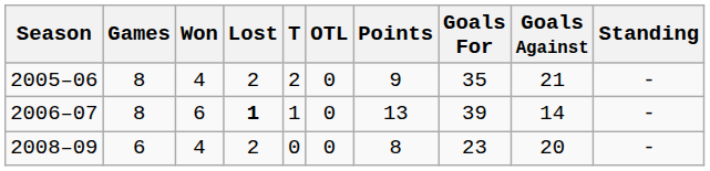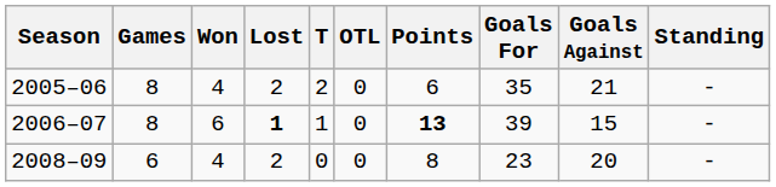 <table class="wikitable" style="text-align: center;">
 <tr>
 <th>Season</th>
 <th>Games</th>
 <th>Won</th>
 <th>Lost</th>
 <th>T</th>
 <th>OTL</th>
 <th>Points</th>
 <th>Goals<br>For</th>
 <th>Goals<br><small>Against</small></th>
 <th>Standing</th>
 </tr>
 <tr>
 <td>2005–06</td>
 <td>8</td>
 <td>4</td>
 <td>2</td>
 <td>2</td>
 <td 16>0</td>
-<td>9</td>
+<td>6</td>
 <td>35</td>
 <td>21</td>
 <td>-</td>
 </tr>
 <tr>
 <td>2006–07</td>
 <td>8</td>
 <td>6</td>
 <td><strong>1</strong></td>
 <td>1</td>
 <td>0</td>
-<td>13</td>
+<td><strong>13</strong></td>
 <td>39</td>
-<td>14</td>
+<td>15</td>
 <td>-</td>
 </tr>
 <tr>
 <td>2008–09</td>
 <td>6</td>
 <td>4</td>
 <td>2</td>
 <td>0</td>
 <td>0</td>
 <td>8</td>
 <td>23</td>
 <td>20</td>
 <td>-</td>
 </tr>
 </table>
